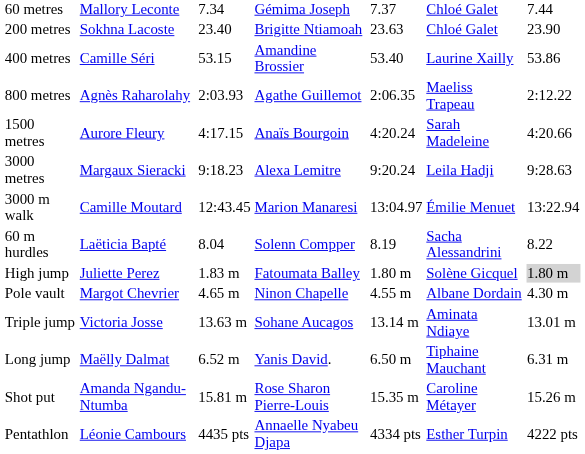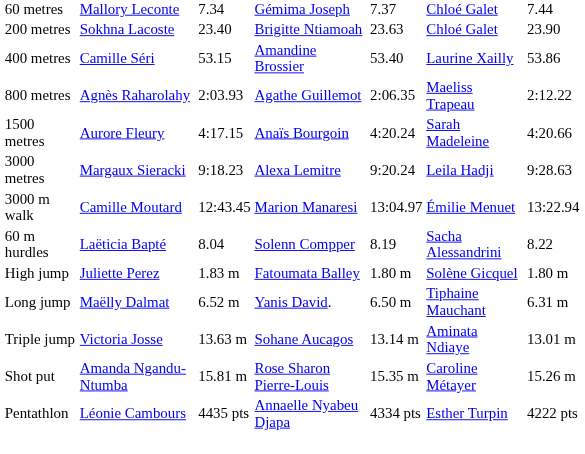 <table>
 <tr>
 <td>60 metres</td>
 <td><a href='#'>Mallory Leconte</a></td>
 <td>7.34</td>
 <td><a href='#'>Gémima Joseph</a></td>
 <td>7.37</td>
 <td><a href='#'>Chloé Galet</a></td>
 <td>7.44</td>
 </tr>
 <tr>
 <td>200 metres</td>
 <td><a href='#'>Sokhna Lacoste</a></td>
 <td>23.40</td>
 <td><a href='#'>Brigitte Ntiamoah</a></td>
 <td>23.63</td>
 <td><a href='#'>Chloé Galet</a></td>
 <td>23.90</td>
 </tr>
 <tr>
 <td>400 metres</td>
 <td><a href='#'>Camille Séri</a></td>
 <td>53.15</td>
 <td><a href='#'>Amandine Brossier</a></td>
 <td>53.40</td>
 <td><a href='#'>Laurine Xailly</a></td>
 <td>53.86</td>
 </tr>
 <tr>
 <td>800 metres</td>
 <td><a href='#'>Agnès Raharolahy</a></td>
 <td>2:03.93</td>
 <td><a href='#'>Agathe Guillemot</a></td>
 <td>2:06.35</td>
 <td><a href='#'>Maeliss Trapeau</a></td>
 <td>2:12.22</td>
 </tr>
 <tr>
 <td>1500 metres</td>
 <td><a href='#'>Aurore Fleury</a></td>
 <td>4:17.15</td>
 <td><a href='#'>Anaïs Bourgoin</a></td>
 <td>4:20.24</td>
 <td><a href='#'>Sarah Madeleine</a></td>
 <td>4:20.66</td>
 </tr>
 <tr>
 <td>3000 metres</td>
 <td><a href='#'>Margaux Sieracki</a></td>
 <td>9:18.23</td>
 <td><a href='#'>Alexa Lemitre</a></td>
 <td>9:20.24</td>
 <td><a href='#'>Leila Hadji</a></td>
 <td>9:28.63</td>
 </tr>
 <tr>
 <td>3000 m walk</td>
 <td><a href='#'>Camille Moutard</a></td>
 <td>12:43.45</td>
 <td><a href='#'>Marion Manaresi</a></td>
 <td>13:04.97</td>
 <td><a href='#'>Émilie Menuet</a></td>
 <td>13:22.94</td>
 </tr>
 <tr>
 <td>60 m hurdles</td>
 <td><a href='#'>Laëticia Bapté</a></td>
 <td>8.04</td>
 <td><a href='#'>Solenn Compper</a></td>
 <td>8.19</td>
 <td><a href='#'>Sacha Alessandrini</a></td>
 <td>8.22</td>
 </tr>
 <tr>
 <td>High jump</td>
 <td><a href='#'>Juliette Perez</a></td>
 <td>1.83 m</td>
 <td><a href='#'>Fatoumata Balley</a></td>
 <td>1.80 m</td>
 <td><a href='#'>Solène Gicquel</a></td>
-<td style="background: lightgrey;">1.80 m</td>
+<td>1.80 m</td>
 </tr>
 <tr>
-<td>Pole vault</td>
-<td><a href='#'>Margot Chevrier</a></td>
-<td>4.65 m</td>
-<td><a href='#'>Ninon Chapelle</a></td>
-<td>4.55 m</td>
-<td><a href='#'>Albane Dordain</a></td>
-<td>4.30 m</td>
+<td>Long jump</td>
+<td><a href='#'>Maëlly Dalmat</a></td>
+<td>6.52 m</td>
+<td><a href='#'>Yanis David</a>.</td>
+<td>6.50 m</td>
+<td><a href='#'>Tiphaine Mauchant</a></td>
+<td>6.31 m</td>
 </tr>
 <tr>
 <td>Triple jump</td>
 <td><a href='#'>Victoria Josse</a></td>
 <td>13.63 m</td>
 <td><a href='#'>Sohane Aucagos</a></td>
 <td>13.14 m</td>
 <td><a href='#'>Aminata Ndiaye</a></td>
 <td>13.01 m</td>
-</tr>
-<tr>
-<td>Long jump</td>
-<td><a href='#'>Maëlly Dalmat</a></td>
-<td>6.52 m</td>
-<td><a href='#'>Yanis David</a>.</td>
-<td>6.50 m</td>
-<td><a href='#'>Tiphaine Mauchant</a></td>
-<td>6.31 m</td>
 </tr>
 <tr>
 <td>Shot put</td>
 <td><a href='#'>Amanda Ngandu-Ntumba</a></td>
 <td>15.81 m</td>
 <td><a href='#'>Rose Sharon Pierre-Louis</a></td>
 <td>15.35 m</td>
 <td><a href='#'>Caroline Métayer</a></td>
 <td>15.26 m</td>
 </tr>
 <tr>
 <td>Pentathlon</td>
 <td><a href='#'>Léonie Cambours</a></td>
 <td>4435 pts</td>
 <td><a href='#'>Annaelle Nyabeu Djapa</a></td>
 <td>4334 pts</td>
 <td><a href='#'>Esther Turpin</a></td>
 <td>4222 pts</td>
 </tr>
 </table>
